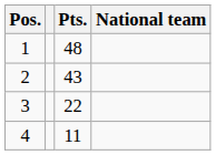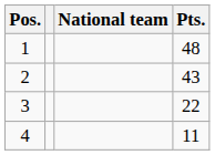 <table class=wikitable>
 <tr>
 <th>Pos.</th>
 <th></th>
+<th>National team</th>
 <th>Pts.</th>
-<th>National team</th>
 </tr>
 <tr align=center>
 <td>1</td>
 <td></td>
+<td align=left></td>
 <td>48</td>
-<td align=left></td>
 </tr>
 <tr align=center>
 <td>2</td>
 <td></td>
+<td align=left></td>
 <td>43</td>
-<td align=left></td>
 </tr>
 <tr align=center>
 <td>3</td>
 <td></td>
+<td align=left></td>
 <td>22</td>
-<td align=left></td>
 </tr>
 <tr align=center>
 <td>4</td>
 <td></td>
+<td align=left></td>
 <td>11</td>
-<td align=left></td>
 </tr>
 </table>
